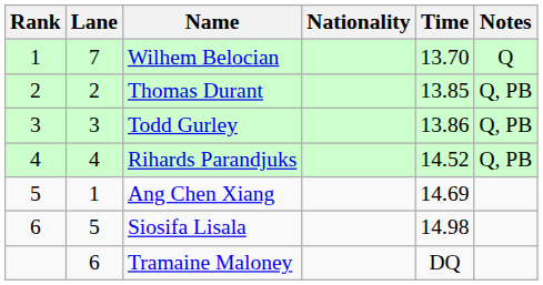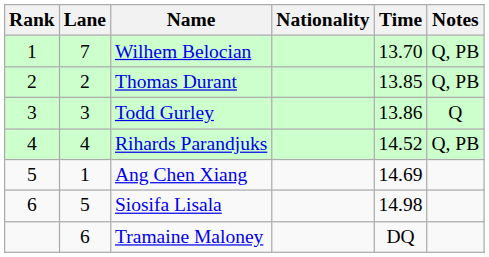 <table class="wikitable sortable" style="text-align:center">
 <tr>
 <th>Rank</th>
 <th>Lane</th>
 <th>Name</th>
 <th>Nationality</th>
 <th>Time</th>
 <th>Notes</th>
 </tr>
 <tr bgcolor=ccffcc>
 <td>1</td>
 <td>7</td>
 <td align=left><a href='#'>Wilhem Belocian</a></td>
 <td align=left></td>
 <td>13.70</td>
-<td>Q</td>
+<td>Q, PB</td>
 </tr>
 <tr bgcolor=ccffcc>
 <td>2</td>
 <td>2</td>
 <td align=left><a href='#'>Thomas Durant</a></td>
 <td align=left></td>
 <td>13.85</td>
 <td>Q, PB</td>
 </tr>
 <tr bgcolor=ccffcc>
 <td>3</td>
 <td>3</td>
 <td align=left><a href='#'>Todd Gurley</a></td>
 <td align=left></td>
 <td>13.86</td>
-<td>Q, PB</td>
+<td>Q</td>
 </tr>
 <tr bgcolor=ccffcc>
 <td>4</td>
 <td>4</td>
 <td align=left><a href='#'>Rihards Parandjuks</a></td>
 <td align=left></td>
 <td>14.52</td>
 <td>Q, PB</td>
 </tr>
 <tr>
 <td>5</td>
 <td>1</td>
 <td align=left><a href='#'>Ang Chen Xiang</a></td>
 <td align=left></td>
 <td>14.69</td>
 <td></td>
 </tr>
 <tr>
 <td>6</td>
 <td>5</td>
 <td align=left><a href='#'>Siosifa Lisala</a></td>
 <td align=left></td>
 <td>14.98</td>
 <td></td>
 </tr>
 <tr>
 <td></td>
 <td>6</td>
 <td align=left><a href='#'>Tramaine Maloney</a></td>
 <td align=left></td>
 <td>DQ</td>
 <td></td>
 </tr>
 </table>
